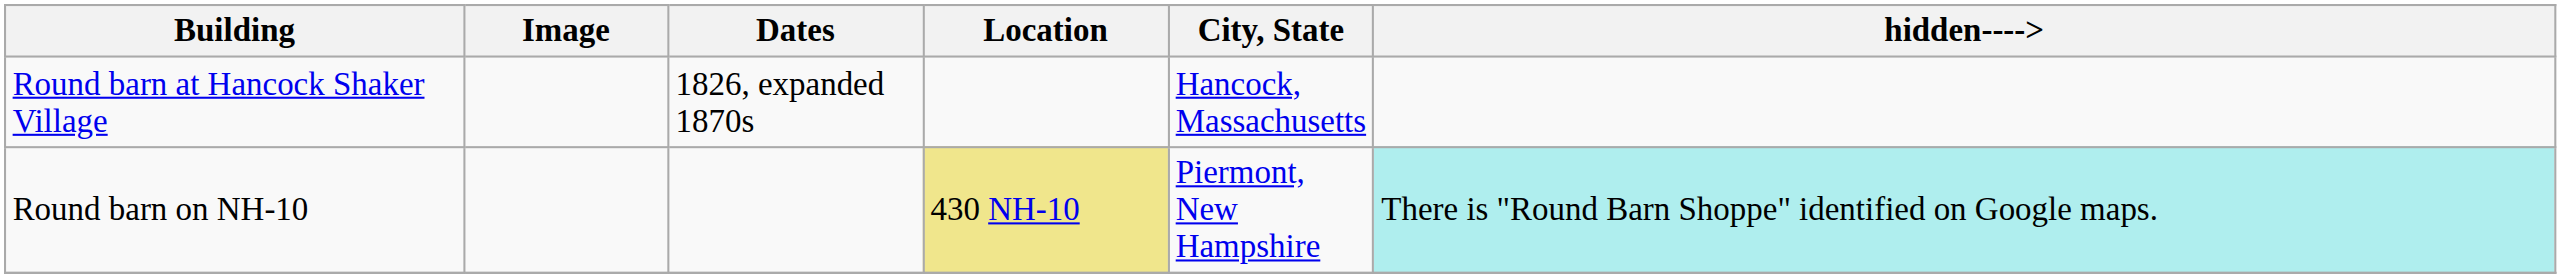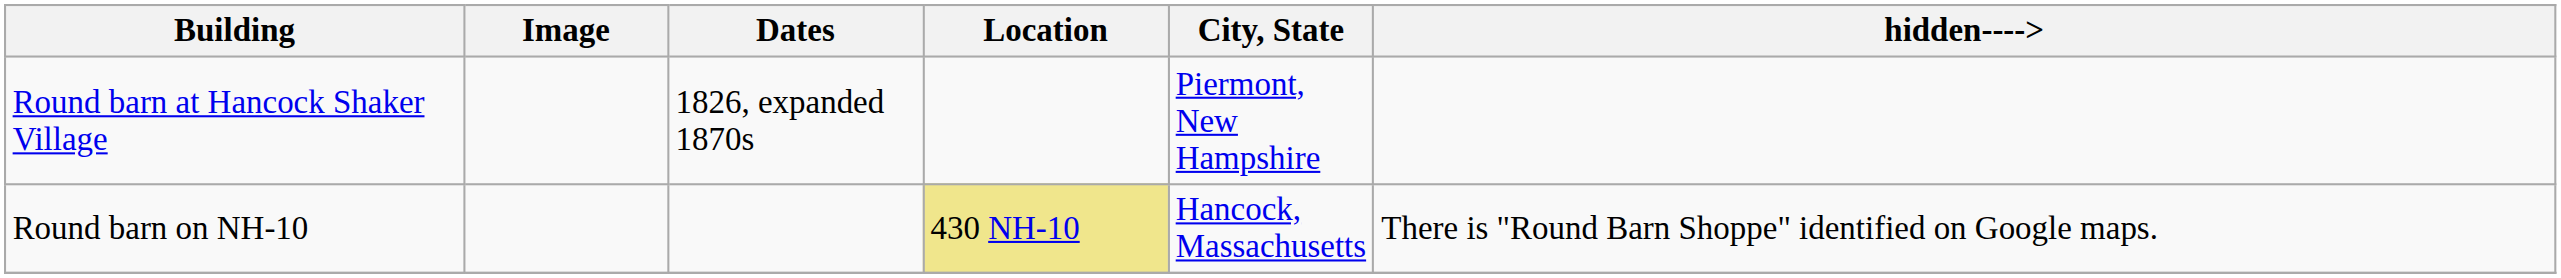 <table class="wikitable sortable" style="width:98%">
 <tr>
 <th style="width:18%;"><strong>Building</strong></th>
 <th style="width:8%;" class="unsortable"><strong>Image</strong></th>
 <th style="width:10%;"><strong>Dates</strong></th>
 <th><strong>Location</strong></th>
 <th style="width:8%;"><strong>City, State</strong></th>
 <th>hidden----></th>
 </tr>
 <tr>
 <td><a href='#'>Round barn at Hancock Shaker Village</a></td>
 <td></td>
 <td>1826, expanded 1870s</td>
 <td></td>
-<td><a href='#'>Hancock, Massachusetts</a></td>
+<td><a href='#'>Piermont, New Hampshire</a></td>
 <td></td>
 </tr>
 <tr>
 <td>Round barn on NH-10</td>
 <td></td>
 <td></td>
 <td style="background: khaki;">430 <a href='#'>NH-10</a><small></small></td>
-<td><a href='#'>Piermont, New Hampshire</a></td>
-<td style="background: paleturquoise;">There is "Round Barn Shoppe" identified on Google maps.</td>
+<td><a href='#'>Hancock, Massachusetts</a></td>
+<td>There is "Round Barn Shoppe" identified on Google maps.</td>
 </tr>
 <tr>
 </tr>
 </table>
